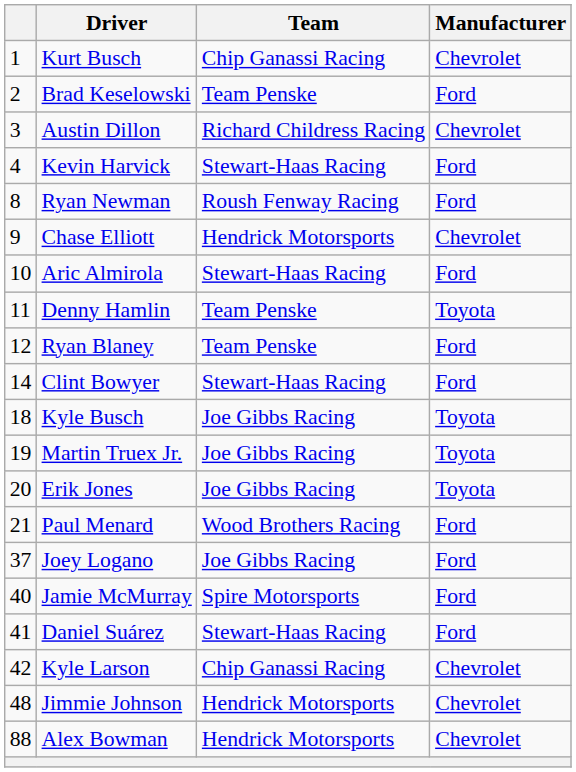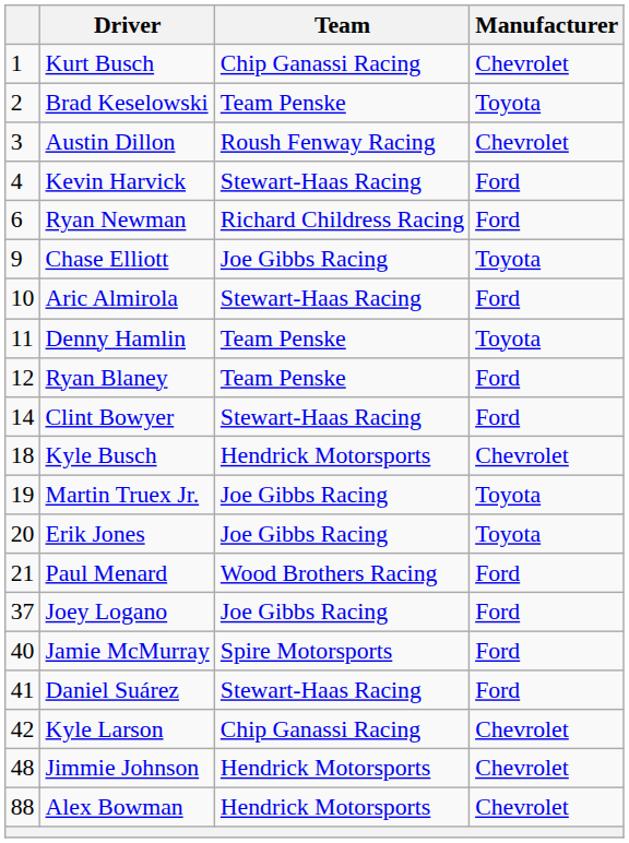 <table class="wikitable" style="font-size:95%">
 <tr>
 <th></th>
 <th>Driver</th>
 <th>Team</th>
 <th>Manufacturer</th>
 </tr>
 <tr>
 <td>1</td>
 <td><a href='#'>Kurt Busch</a></td>
 <td><a href='#'>Chip Ganassi Racing</a></td>
 <td><a href='#'>Chevrolet</a></td>
 </tr>
 <tr>
 <td>2</td>
 <td><a href='#'>Brad Keselowski</a></td>
 <td><a href='#'>Team Penske</a></td>
-<td><a href='#'>Ford</a></td>
+<td><a href='#'>Toyota</a></td>
 </tr>
 <tr>
 <td>3</td>
 <td><a href='#'>Austin Dillon</a></td>
-<td><a href='#'>Richard Childress Racing</a></td>
+<td><a href='#'>Roush Fenway Racing</a></td>
 <td><a href='#'>Chevrolet</a></td>
 </tr>
 <tr>
 <td>4</td>
 <td><a href='#'>Kevin Harvick</a></td>
 <td><a href='#'>Stewart-Haas Racing</a></td>
 <td><a href='#'>Ford</a></td>
 </tr>
 <tr>
-<td>8</td>
+<td>6</td>
 <td><a href='#'>Ryan Newman</a></td>
-<td><a href='#'>Roush Fenway Racing</a></td>
+<td><a href='#'>Richard Childress Racing</a></td>
 <td><a href='#'>Ford</a></td>
 </tr>
 <tr>
 <td>9</td>
 <td><a href='#'>Chase Elliott</a></td>
-<td><a href='#'>Hendrick Motorsports</a></td>
-<td><a href='#'>Chevrolet</a></td>
+<td><a href='#'>Joe Gibbs Racing</a></td>
+<td><a href='#'>Toyota</a></td>
 </tr>
 <tr>
 <td>10</td>
 <td><a href='#'>Aric Almirola</a></td>
 <td><a href='#'>Stewart-Haas Racing</a></td>
 <td><a href='#'>Ford</a></td>
 </tr>
 <tr>
 <td>11</td>
 <td><a href='#'>Denny Hamlin</a></td>
 <td><a href='#'>Team Penske</a></td>
 <td><a href='#'>Toyota</a></td>
 </tr>
 <tr>
 <td>12</td>
 <td><a href='#'>Ryan Blaney</a></td>
 <td><a href='#'>Team Penske</a></td>
 <td><a href='#'>Ford</a></td>
 </tr>
 <tr>
 <td>14</td>
 <td><a href='#'>Clint Bowyer</a></td>
 <td><a href='#'>Stewart-Haas Racing</a></td>
 <td><a href='#'>Ford</a></td>
 </tr>
 <tr>
 <td>18</td>
 <td><a href='#'>Kyle Busch</a></td>
-<td><a href='#'>Joe Gibbs Racing</a></td>
-<td><a href='#'>Toyota</a></td>
+<td><a href='#'>Hendrick Motorsports</a></td>
+<td><a href='#'>Chevrolet</a></td>
 </tr>
 <tr>
 <td>19</td>
 <td><a href='#'>Martin Truex Jr.</a></td>
 <td><a href='#'>Joe Gibbs Racing</a></td>
 <td><a href='#'>Toyota</a></td>
 </tr>
 <tr>
 <td>20</td>
 <td><a href='#'>Erik Jones</a></td>
 <td><a href='#'>Joe Gibbs Racing</a></td>
 <td><a href='#'>Toyota</a></td>
 </tr>
 <tr>
 <td>21</td>
 <td><a href='#'>Paul Menard</a></td>
 <td><a href='#'>Wood Brothers Racing</a></td>
 <td><a href='#'>Ford</a></td>
 </tr>
 <tr>
 <td>37</td>
 <td><a href='#'>Joey Logano</a></td>
 <td><a href='#'>Joe Gibbs Racing</a></td>
 <td><a href='#'>Ford</a></td>
 </tr>
 <tr>
 <td>40</td>
 <td><a href='#'>Jamie McMurray</a></td>
 <td><a href='#'>Spire Motorsports</a></td>
 <td><a href='#'>Ford</a></td>
 </tr>
 <tr>
 <td>41</td>
 <td><a href='#'>Daniel Suárez</a></td>
 <td><a href='#'>Stewart-Haas Racing</a></td>
 <td><a href='#'>Ford</a></td>
 </tr>
 <tr>
 <td>42</td>
 <td><a href='#'>Kyle Larson</a></td>
 <td><a href='#'>Chip Ganassi Racing</a></td>
 <td><a href='#'>Chevrolet</a></td>
 </tr>
 <tr>
 <td>48</td>
 <td><a href='#'>Jimmie Johnson</a></td>
 <td><a href='#'>Hendrick Motorsports</a></td>
 <td><a href='#'>Chevrolet</a></td>
 </tr>
 <tr>
 <td>88</td>
 <td><a href='#'>Alex Bowman</a></td>
 <td><a href='#'>Hendrick Motorsports</a></td>
 <td><a href='#'>Chevrolet</a></td>
 </tr>
 <tr>
 <th colspan="5"></th>
 </tr>
 </table>
